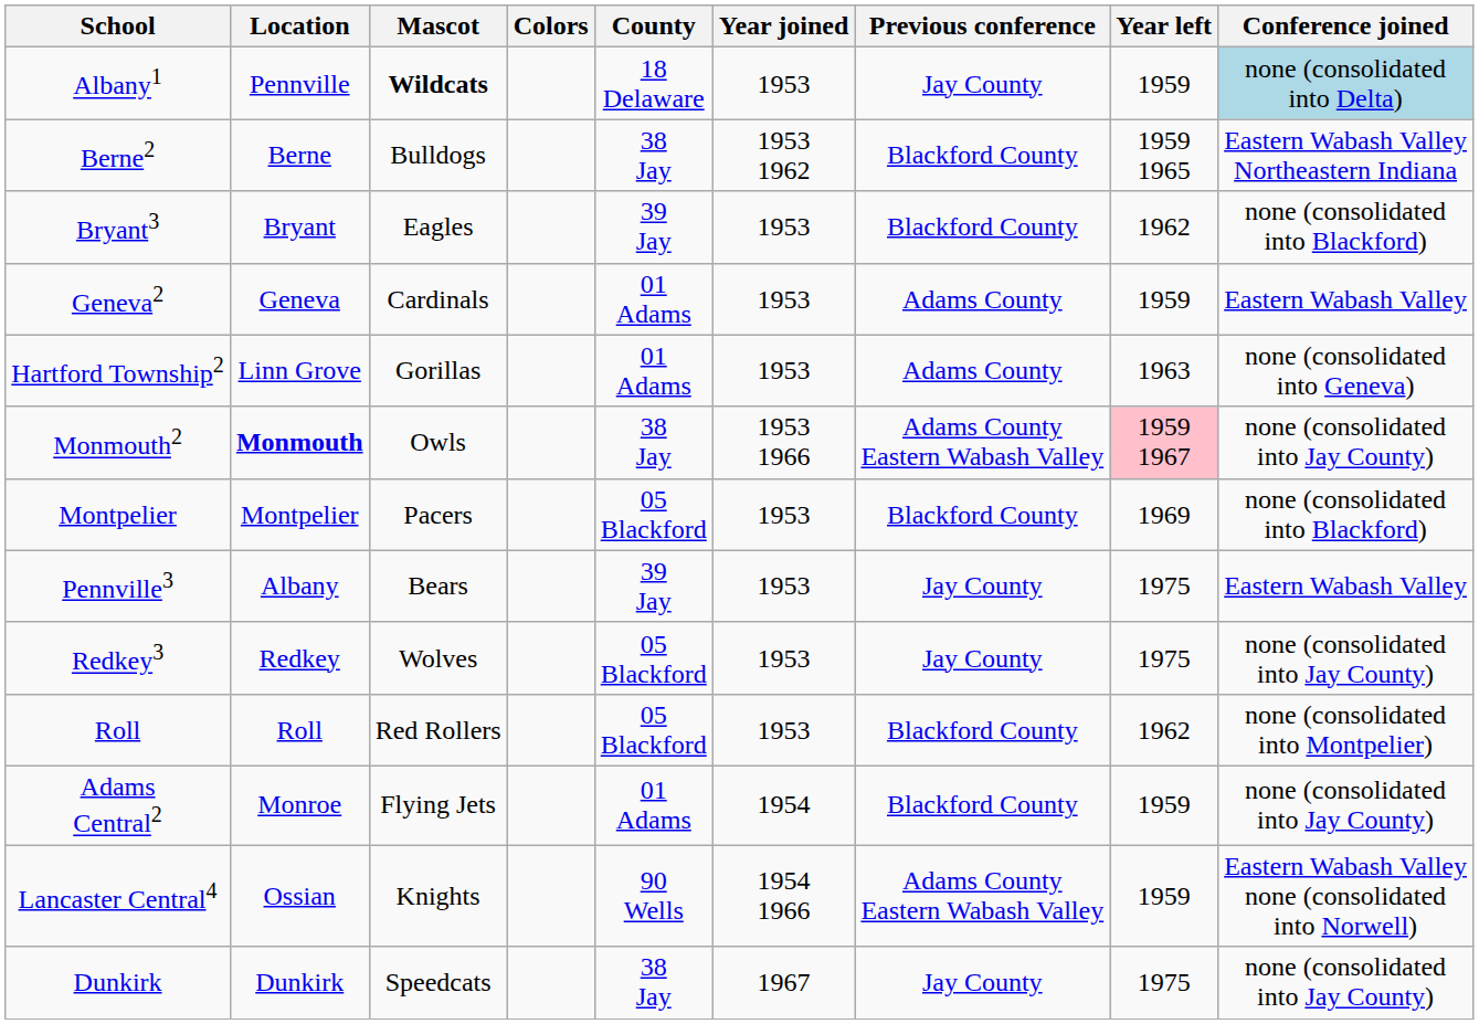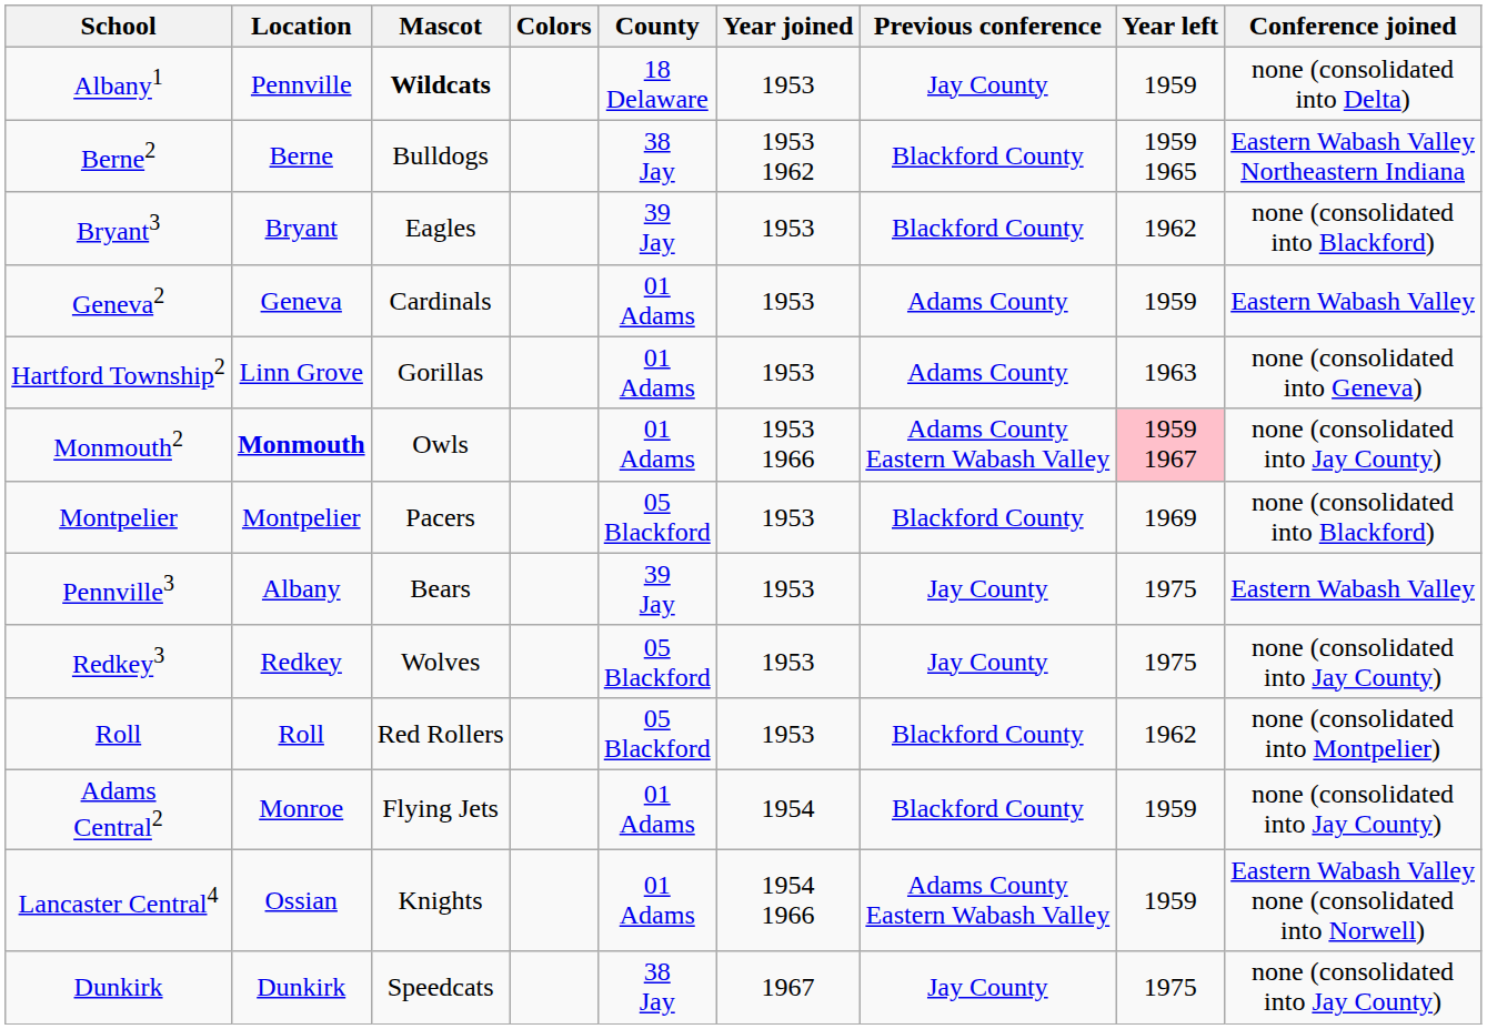 <table class="wikitable" style="text-align:center;">
 <tr>
 <th>School</th>
 <th>Location</th>
 <th>Mascot</th>
 <th>Colors</th>
 <th>County</th>
 <th>Year joined</th>
 <th>Previous conference</th>
 <th>Year left</th>
 <th>Conference joined</th>
 </tr>
 <tr>
 <td><a href='#'>Albany</a><sup>1</sup></td>
 <td><a href='#'>Pennville</a></td>
 <td><strong>Wildcats</strong></td>
 <td> </td>
 <td><a href='#'>18 <br> Delaware</a></td>
 <td>1953</td>
 <td><a href='#'>Jay County</a></td>
 <td>1959</td>
-<td style="background: lightblue;">none (consolidated<br>into <a href='#'>Delta</a>)</td>
+<td>none (consolidated<br>into <a href='#'>Delta</a>)</td>
 </tr>
 <tr>
 <td><a href='#'>Berne</a><sup>2</sup></td>
 <td><a href='#'>Berne</a></td>
 <td>Bulldogs</td>
 <td> </td>
 <td><a href='#'>38 <br> Jay</a></td>
 <td>1953<br>1962</td>
 <td><a href='#'>Blackford County</a></td>
 <td>1959<br>1965</td>
 <td><a href='#'>Eastern Wabash Valley</a><br><a href='#'>Northeastern Indiana</a></td>
 </tr>
 <tr>
 <td><a href='#'>Bryant</a><sup>3</sup></td>
 <td><a href='#'>Bryant</a></td>
 <td>Eagles</td>
 <td> </td>
 <td><a href='#'>39 <br> Jay</a></td>
 <td>1953</td>
 <td><a href='#'>Blackford County</a></td>
 <td>1962</td>
 <td>none (consolidated <br> into <a href='#'>Blackford</a>)</td>
 </tr>
 <tr>
 <td><a href='#'>Geneva</a><sup>2</sup></td>
 <td><a href='#'>Geneva</a></td>
 <td>Cardinals</td>
 <td> </td>
 <td><a href='#'>01 <br> Adams</a></td>
 <td>1953</td>
 <td><a href='#'>Adams County</a></td>
 <td>1959</td>
 <td><a href='#'>Eastern Wabash Valley</a></td>
 </tr>
 <tr>
 <td><a href='#'>Hartford Township</a><sup>2</sup></td>
 <td><a href='#'>Linn Grove</a></td>
 <td>Gorillas</td>
 <td> </td>
 <td><a href='#'>01 <br> Adams</a></td>
 <td>1953</td>
 <td><a href='#'>Adams County</a></td>
 <td>1963</td>
 <td>none (consolidated<br>into <a href='#'>Geneva</a>)</td>
 </tr>
 <tr>
 <td><a href='#'>Monmouth</a><sup>2</sup></td>
 <td><strong><a href='#'>Monmouth</a></strong></td>
 <td>Owls</td>
 <td> </td>
-<td><a href='#'>38 <br> Jay</a></td>
+<td><a href='#'>01 <br> Adams</a></td>
 <td>1953<br>1966</td>
 <td><a href='#'>Adams County</a><br><a href='#'>Eastern Wabash Valley</a></td>
 <td style="background: pink;">1959<br>1967</td>
 <td>none (consolidated<br> into <a href='#'>Jay County</a>)</td>
 </tr>
 <tr>
 <td><a href='#'>Montpelier</a></td>
 <td><a href='#'>Montpelier</a></td>
 <td>Pacers</td>
 <td> </td>
 <td><a href='#'>05 <br> Blackford</a></td>
 <td>1953</td>
 <td><a href='#'>Blackford County</a></td>
 <td>1969</td>
 <td>none (consolidated <br> into <a href='#'>Blackford</a>)</td>
 </tr>
 <tr>
 <td><a href='#'>Pennville</a><sup>3</sup></td>
 <td><a href='#'>Albany</a></td>
 <td>Bears</td>
 <td> </td>
 <td><a href='#'>39 <br> Jay</a></td>
 <td>1953</td>
 <td><a href='#'>Jay County</a></td>
 <td>1975</td>
 <td><a href='#'>Eastern Wabash Valley</a></td>
 </tr>
 <tr>
 <td><a href='#'>Redkey</a><sup>3</sup></td>
 <td><a href='#'>Redkey</a></td>
 <td>Wolves</td>
 <td> </td>
 <td><a href='#'>05 <br> Blackford</a></td>
 <td>1953</td>
 <td><a href='#'>Jay County</a></td>
 <td>1975</td>
 <td>none (consolidated<br> into <a href='#'>Jay County</a>)</td>
 </tr>
 <tr>
 <td><a href='#'>Roll</a></td>
 <td><a href='#'>Roll</a></td>
 <td>Red Rollers</td>
 <td> </td>
 <td><a href='#'>05 <br> Blackford</a></td>
 <td>1953</td>
 <td><a href='#'>Blackford County</a></td>
 <td>1962</td>
 <td>none (consolidated<br>into <a href='#'>Montpelier</a>)</td>
 </tr>
 <tr>
 <td><a href='#'>Adams <br> Central</a><sup>2</sup></td>
 <td><a href='#'>Monroe</a></td>
 <td>Flying Jets</td>
 <td> </td>
 <td><a href='#'>01 <br> Adams</a></td>
 <td>1954</td>
 <td><a href='#'>Blackford County</a></td>
 <td>1959</td>
 <td>none (consolidated<br> into <a href='#'>Jay County</a>)</td>
 </tr>
 <tr>
 <td><a href='#'>Lancaster Central</a><sup>4</sup></td>
 <td><a href='#'>Ossian</a></td>
 <td>Knights</td>
 <td> </td>
-<td><a href='#'>90 <br> Wells</a></td>
+<td><a href='#'>01 <br> Adams</a></td>
 <td>1954<br>1966</td>
 <td><a href='#'>Adams County</a><br><a href='#'>Eastern Wabash Valley</a></td>
 <td>1959</td>
 <td><a href='#'>Eastern Wabash Valley</a><br>none (consolidated<br>into <a href='#'>Norwell</a>)</td>
 </tr>
 <tr>
 <td><a href='#'>Dunkirk</a></td>
 <td><a href='#'>Dunkirk</a></td>
 <td>Speedcats</td>
 <td> </td>
 <td><a href='#'>38 <br> Jay</a></td>
 <td>1967</td>
 <td><a href='#'>Jay County</a></td>
 <td>1975</td>
 <td>none (consolidated<br> into <a href='#'>Jay County</a>)</td>
 </tr>
 </table>
